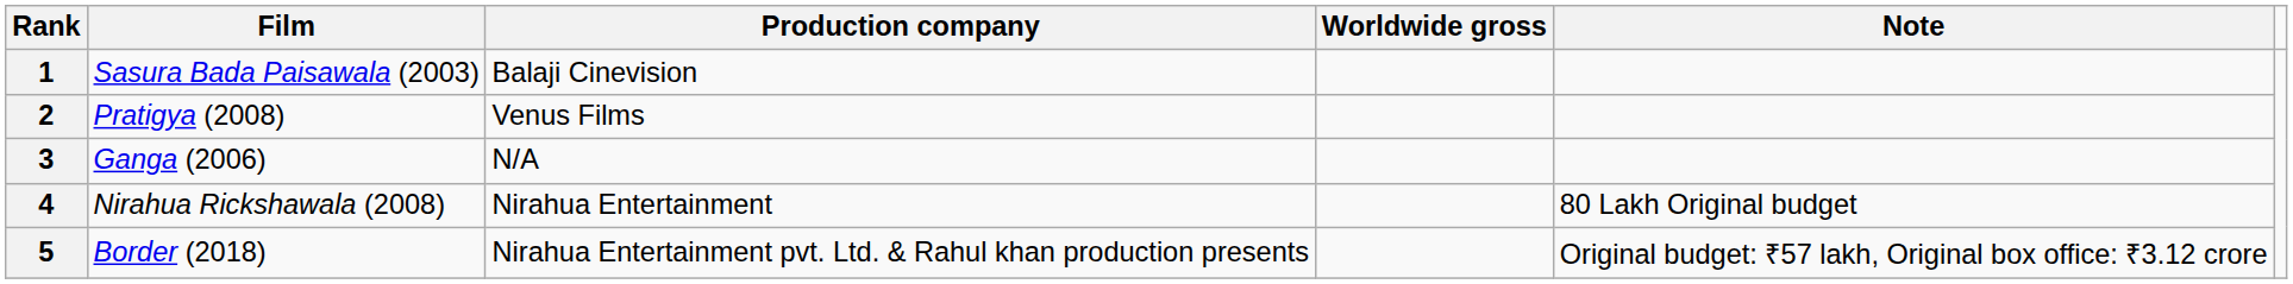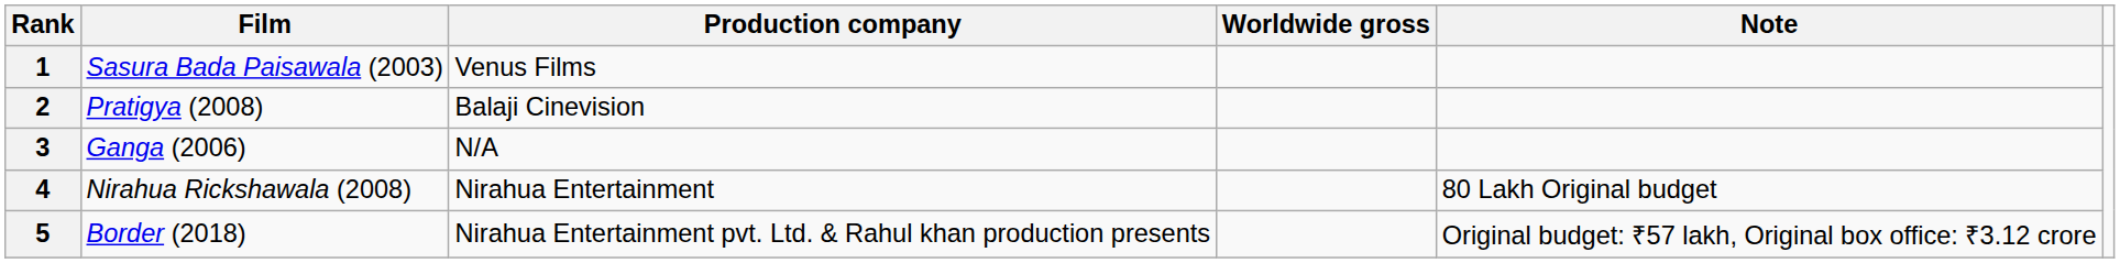 <table class="wikitable">
 <tr>
 <th>Rank</th>
 <th>Film</th>
 <th>Production company</th>
 <th>Worldwide gross</th>
 <th>Note</th>
 <td></td>
 </tr>
 <tr>
 <th>1</th>
 <td><em><a href='#'>Sasura Bada Paisawala</a></em> (2003)</td>
-<td>Balaji Cinevision</td>
+<td>Venus Films</td>
 <td></td>
 <td></td>
 </tr>
 <tr>
 <th>2</th>
 <td><em><a href='#'>Pratigya</a></em> (2008)</td>
-<td>Venus Films</td>
+<td>Balaji Cinevision</td>
 <td></td>
 <td></td>
 </tr>
 <tr>
 <th>3</th>
 <td><em><a href='#'>Ganga</a></em> (2006)</td>
 <td>N/A</td>
 <td></td>
 <td></td>
 </tr>
 <tr>
 <th>4</th>
 <td><em>Nirahua Rickshawala</em> (2008)</td>
 <td>Nirahua Entertainment</td>
 <td></td>
 <td>80 Lakh Original budget</td>
 </tr>
 <tr>
 <th>5</th>
 <td><em><a href='#'>Border</a></em> (2018)</td>
 <td>Nirahua Entertainment pvt. Ltd. & Rahul khan production  presents</td>
 <td><em></em></td>
 <td>Original budget: ₹57 lakh, Original box office: ₹3.12 crore</td>
 </tr>
 </table>
